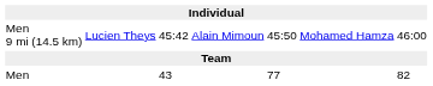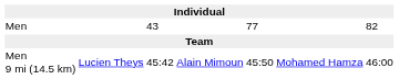 <table>
 <tr>
 <td colspan=7 bgcolor=#eeeeee style=text-align:center;><strong>Individual</strong></td>
+</tr>
+<tr>
+<td>Men</td>
+<td></td>
+<td>43</td>
+<td></td>
+<td>77</td>
+<td></td>
+<td>82</td>
+</tr>
+<tr>
+<td colspan=7 bgcolor=#eeeeee style=text-align:center;><strong>Team</strong></td>
 </tr>
 <tr>
 <td>Men<br>9 mi (14.5 km)</td>
 <td><a href='#'>Lucien Theys</a><br></td>
 <td>45:42</td>
 <td><a href='#'>Alain Mimoun</a><br></td>
 <td>45:50</td>
 <td><a href='#'>Mohamed Hamza</a><br></td>
 <td>46:00</td>
 </tr>
-<tr>
-<td colspan=7 bgcolor=#eeeeee style=text-align:center;><strong>Team</strong></td>
-</tr>
-<tr>
-<td>Men</td>
-<td></td>
-<td>43</td>
-<td></td>
-<td>77</td>
-<td></td>
-<td>82</td>
-</tr>
 </table>
